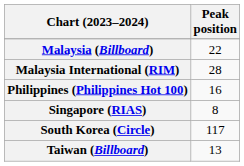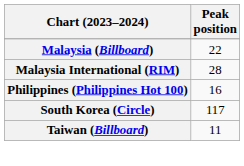 <table class="wikitable plainrowheaders sortable" style="text-align:center">
 <tr>
 <th scope="col">Chart (2023–2024)</th>
 <th scope="col">Peak<br>position</th>
 </tr>
 <tr>
 </tr>
 <tr>
 </tr>
 <tr>
 <th scope="row"><a href='#'>Malaysia</a> (<em><a href='#'>Billboard</a></em>)</th>
 <td>22</td>
 </tr>
 <tr>
 <th scope="row">Malaysia International (<a href='#'>RIM</a>)</th>
 <td>28</td>
 </tr>
 <tr>
 <th scope="row">Philippines (<a href='#'>Philippines Hot 100</a>)</th>
 <td>16</td>
 </tr>
 <tr>
-<th scope="row">Singapore (<a href='#'>RIAS</a>)</th>
-<td>8</td>
-</tr>
-<tr>
 <th scope="row">South Korea (<a href='#'>Circle</a>)</th>
 <td>117</td>
 </tr>
 <tr>
 <th scope="row">Taiwan (<em><a href='#'>Billboard</a></em>)</th>
-<td>13</td>
+<td>11</td>
 </tr>
 </table>
